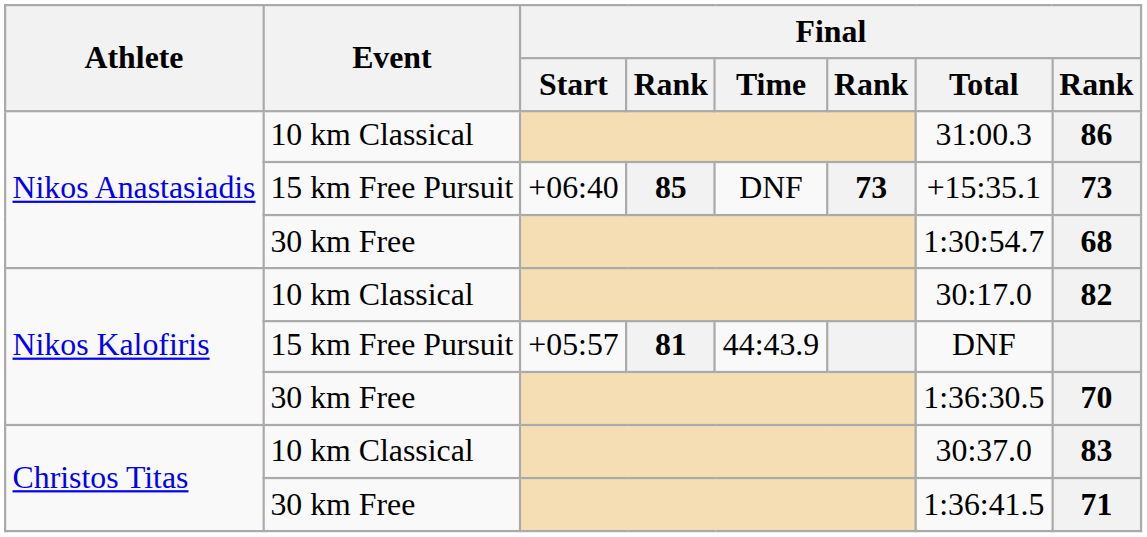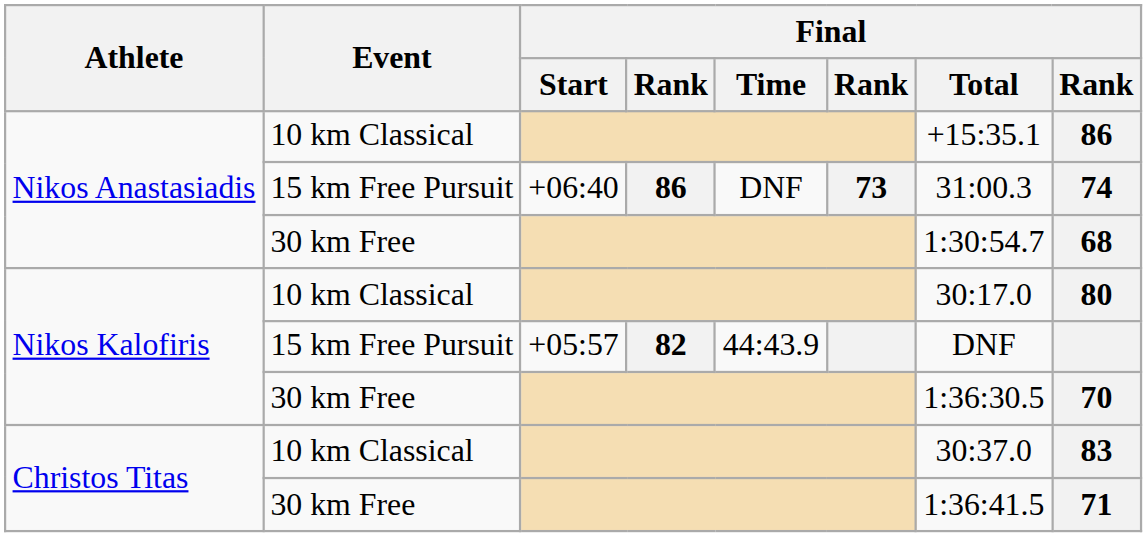 <table class="wikitable" style="font-size:90%">
 <tr>
 <th rowspan="2">Athlete</th>
 <th rowspan="2">Event</th>
 <th colspan="6">Final</th>
 </tr>
 <tr>
 <th>Start</th>
 <th>Rank</th>
 <th>Time</th>
 <th>Rank</th>
 <th>Total</th>
 <th>Rank</th>
 </tr>
 <tr>
 <td rowspan=3><a href='#'>Nikos Anastasiadis</a></td>
 <td>10 km Classical</td>
 <td colspan=4 bgcolor="wheat"></td>
-<td align="center">31:00.3</td>
+<td align="center">+15:35.1</td>
 <th align="center">86</th>
 </tr>
 <tr>
 <td>15 km Free Pursuit</td>
 <td align="center">+06:40</td>
-<th align="center">85</th>
+<th align="center">86</th>
 <td align="center">DNF</td>
 <th align="center">73</th>
-<td align="center">+15:35.1</td>
-<th align="center">73</th>
+<td align="center">31:00.3</td>
+<th align="center">74</th>
 </tr>
 <tr>
 <td>30 km Free</td>
 <td colspan=4 bgcolor="wheat"></td>
 <td align="center">1:30:54.7</td>
 <th align="center">68</th>
 </tr>
 <tr>
 <td rowspan=3><a href='#'>Nikos Kalofiris</a></td>
 <td>10 km Classical</td>
 <td colspan=4 bgcolor="wheat"></td>
 <td align="center">30:17.0</td>
-<th align="center">82</th>
+<th align="center">80</th>
 </tr>
 <tr>
 <td>15 km Free Pursuit</td>
 <td align="center">+05:57</td>
-<th align="center">81</th>
+<th align="center">82</th>
 <td align="center">44:43.9</td>
 <th align="center"></th>
 <td align="center">DNF</td>
 <th align="center"></th>
 </tr>
 <tr>
 <td>30 km Free</td>
 <td colspan=4 bgcolor="wheat"></td>
 <td align="center">1:36:30.5</td>
 <th align="center">70</th>
 </tr>
 <tr>
 <td rowspan=2><a href='#'>Christos Titas</a></td>
 <td>10 km Classical</td>
 <td colspan=4 bgcolor="wheat"></td>
 <td align="center">30:37.0</td>
 <th align="center">83</th>
 </tr>
 <tr>
 <td>30 km Free</td>
 <td colspan=4 bgcolor="wheat"></td>
 <td align="center">1:36:41.5</td>
 <th align="center">71</th>
 </tr>
 </table>
